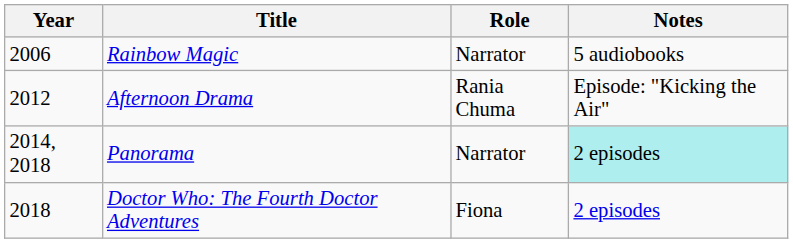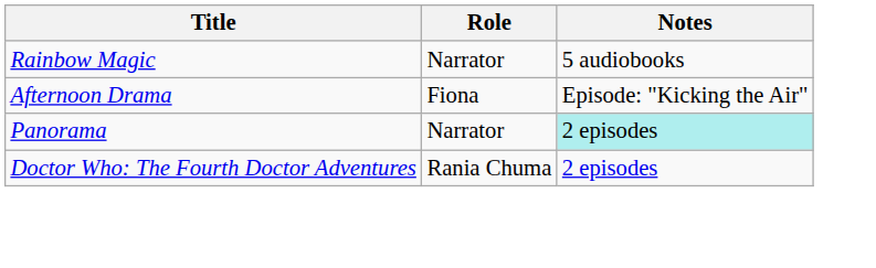 <table class="wikitable sortable">
 <tr>
-<th scope="col">Year</th>
 <th scope="col">Title</th>
 <th scope="col">Role</th>
 <th scope="col" lass="unsortable">Notes</th>
 </tr>
 <tr>
-<td>2006</td>
 <td><em><a href='#'>Rainbow Magic</a></em></td>
 <td>Narrator</td>
 <td>5 audiobooks</td>
 </tr>
 <tr>
-<td>2012</td>
 <td><em><a href='#'>Afternoon Drama</a></em></td>
-<td>Rania Chuma</td>
+<td>Fiona</td>
 <td>Episode: "Kicking the Air"</td>
 </tr>
 <tr>
-<td>2014, 2018</td>
 <td><em><a href='#'>Panorama</a></em></td>
 <td>Narrator</td>
 <td style="background: paleturquoise;">2 episodes</td>
 </tr>
 <tr>
-<td>2018</td>
 <td><em><a href='#'>Doctor Who: The Fourth Doctor Adventures</a></em></td>
-<td>Fiona</td>
+<td>Rania Chuma</td>
 <td><a href='#'>2 episodes</a></td>
 </tr>
 </table>
